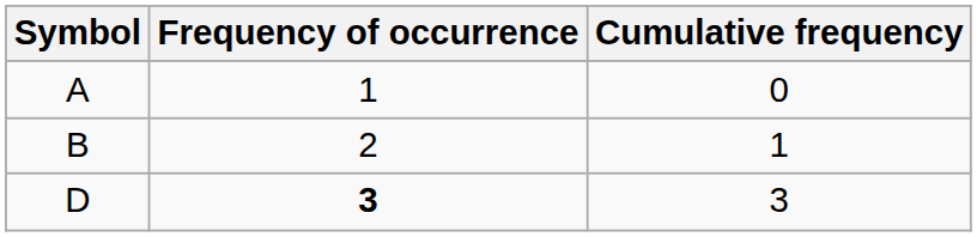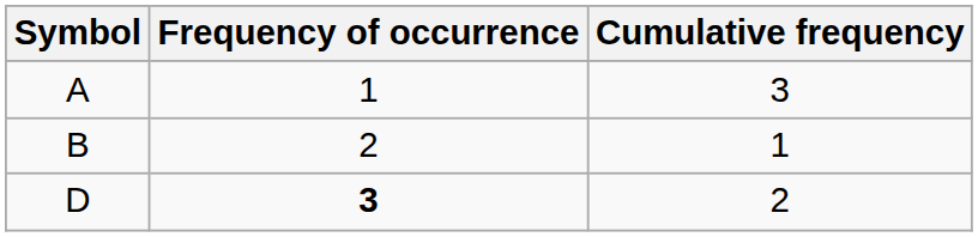 <table class="wikitable" style="text-align:center;">
 <tr>
 <th>Symbol</th>
 <th>Frequency of occurrence</th>
 <th>Cumulative frequency</th>
 </tr>
 <tr>
 <td>A</td>
 <td>1</td>
-<td>0</td>
+<td>3</td>
 </tr>
 <tr>
 <td>B</td>
 <td>2</td>
 <td>1</td>
 </tr>
 <tr>
 <td>D</td>
 <td><strong>3</strong></td>
-<td>3</td>
+<td>2</td>
 </tr>
 </table>
